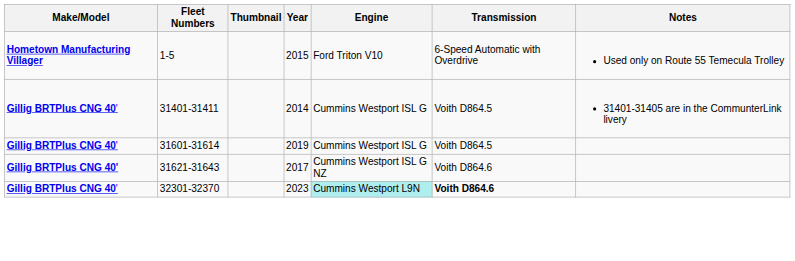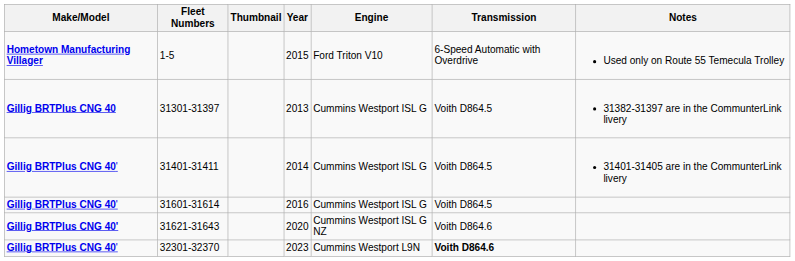 <table class="wikitable">
 <tr>
 <th>Make/Model</th>
 <th>Fleet Numbers</th>
 <th>Thumbnail</th>
 <th>Year</th>
 <th>Engine</th>
 <th>Transmission</th>
 <th>Notes</th>
 </tr>
 <tr>
 <td><strong><a href='#'>Hometown Manufacturing Villager</a></strong></td>
 <td>1-5</td>
 <td></td>
 <td>2015</td>
 <td>Ford Triton V10</td>
 <td>6-Speed Automatic with Overdrive</td>
 <td><br><ul><li>Used only on Route 55 Temecula Trolley</li></ul></td>
 </tr>
 <tr>
+<td><a href='#'><strong>Gillig BRTPlus CNG 40</strong></a></td>
+<td>31301-31397</td>
+<td></td>
+<td>2013</td>
+<td>Cummins Westport ISL G</td>
+<td>Voith D864.5</td>
+<td><br><ul><li>31382-31397 are in the CommunterLink livery</li></ul></td>
+</tr>
+<tr>
 <td><a href='#'><strong>Gillig BRTPlus CNG 40</strong>'</a></td>
 <td>31401-31411</td>
 <td></td>
 <td>2014</td>
 <td>Cummins Westport ISL G</td>
 <td>Voith D864.5</td>
 <td><br><ul><li>31401-31405 are in the CommunterLink livery</li></ul></td>
 </tr>
 <tr>
 <td><a href='#'><strong>Gillig BRTPlus CNG 40</strong>'</a></td>
 <td>31601-31614</td>
 <td></td>
-<td>2019</td>
+<td>2016</td>
 <td>Cummins Westport ISL G</td>
 <td>Voith D864.5</td>
 <td></td>
 </tr>
 <tr>
 <td><strong><a href='#'>Gillig BRTPlus CNG 40'</a></strong></td>
 <td>31621-31643</td>
 <td></td>
-<td>2017</td>
+<td>2020</td>
 <td>Cummins Westport ISL G NZ</td>
 <td>Voith D864.6</td>
 <td></td>
 </tr>
 <tr>
 <td><a href='#'><strong>Gillig BRTPlus CNG 40</strong>'</a></td>
 <td>32301-32370</td>
 <td></td>
 <td>2023</td>
-<td style="background: paleturquoise;">Cummins Westport L9N</td>
+<td>Cummins Westport L9N</td>
 <td><strong>Voith D864.6</strong></td>
 <td></td>
 </tr>
 </table>
